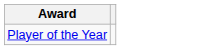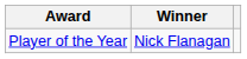 <table class="wikitable">
 <tr>
 <th>Award</th>
+<th>Winner</th>
 <th></th>
 </tr>
 <tr>
 <td><a href='#'>Player of the Year</a></td>
+<td> <a href='#'>Nick Flanagan</a></td>
 <td></td>
 </tr>
 </table>
